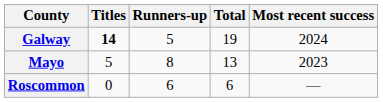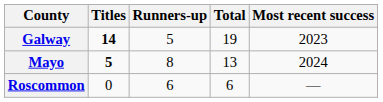 <table class="wikitable plainrowheaders sortable">
 <tr>
 <th scope="col">County</th>
 <th scope="col">Titles</th>
 <th scope="col">Runners-up</th>
 <th scope="col">Total</th>
 <th>Most recent success</th>
 </tr>
 <tr align="center">
 <th scope="row"> <a href='#'>Galway</a></th>
 <td><strong>14</strong></td>
 <td>5</td>
 <td>19</td>
-<td>2024</td>
+<td>2023</td>
 </tr>
 <tr align="center">
 <th scope="row"> <a href='#'>Mayo</a></th>
-<td>5</td>
+<td><strong>5</strong></td>
 <td>8</td>
 <td>13</td>
-<td>2023</td>
+<td>2024</td>
 </tr>
 <tr align="center">
 <th scope="row"> <a href='#'>Roscommon</a></th>
 <td>0</td>
 <td>6</td>
 <td>6</td>
 <td>—</td>
 </tr>
 </table>
